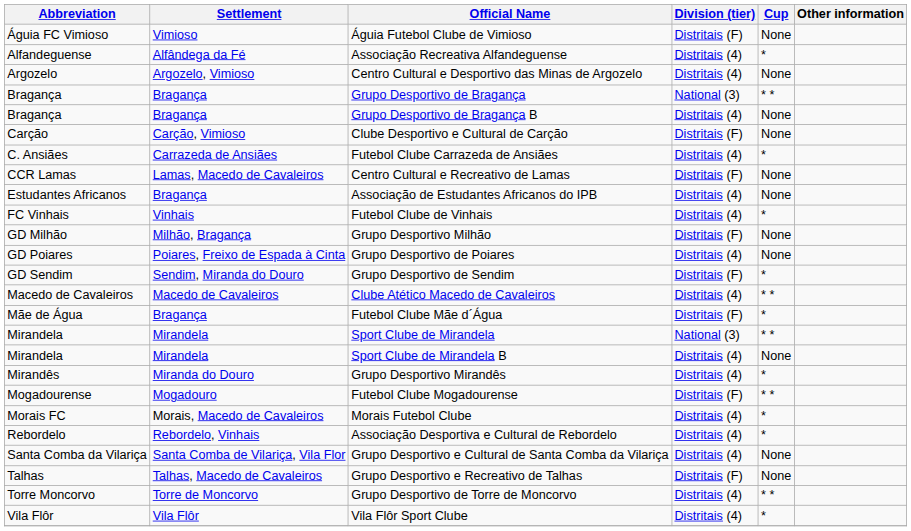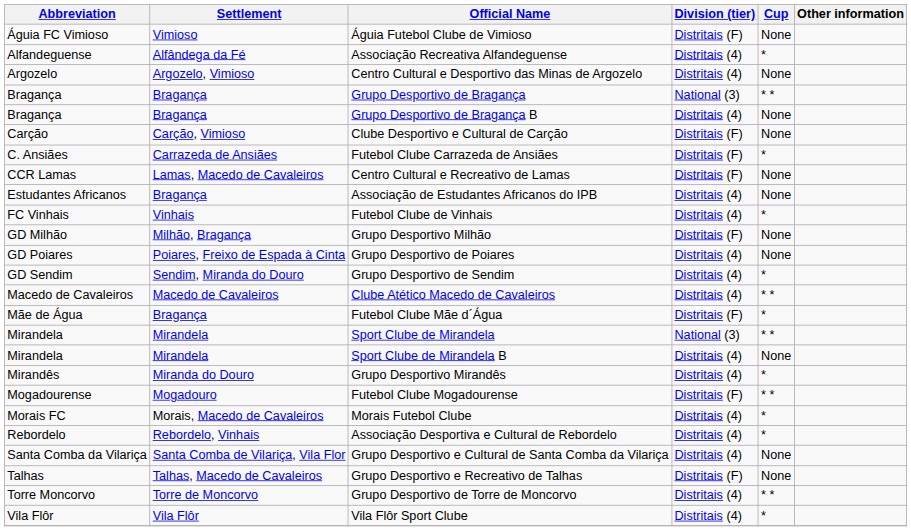 <table class="wikitable" style="text-align:left">
 <tr>
 <th style= width="120px"><a href='#'>Abbreviation</a></th>
 <th style= width="200px"><a href='#'>Settlement</a></th>
 <th style= width="300px"><a href='#'>Official Name</a></th>
 <th style= width="120px"><a href='#'>Division (tier)</a></th>
 <th style= width="40px"><a href='#'>Cup</a></th>
 <th style= width="200px">Other information</th>
 </tr>
 <tr>
 <td>Águia FC Vimioso</td>
 <td><a href='#'>Vimioso</a></td>
 <td>Águia Futebol Clube de Vimioso</td>
 <td><a href='#'>Distritais</a> (F)</td>
 <td>None</td>
 <td></td>
 </tr>
 <tr>
 <td>Alfandeguense</td>
 <td><a href='#'>Alfândega da Fé</a></td>
 <td>Associação Recreativa Alfandeguense</td>
 <td><a href='#'>Distritais</a> (4)</td>
 <td>*</td>
 <td></td>
 </tr>
 <tr>
 <td>Argozelo</td>
 <td><a href='#'>Argozelo</a>, <a href='#'>Vimioso</a></td>
 <td>Centro Cultural e Desportivo das Minas de Argozelo</td>
 <td><a href='#'>Distritais</a> (4)</td>
 <td>None</td>
 <td></td>
 </tr>
 <tr>
 <td>Bragança</td>
 <td><a href='#'>Bragança</a></td>
 <td><a href='#'>Grupo Desportivo de Bragança</a></td>
 <td><a href='#'>National</a> (3)</td>
 <td>* *</td>
 <td></td>
 </tr>
 <tr>
 <td>Bragança</td>
 <td><a href='#'>Bragança</a></td>
 <td><a href='#'>Grupo Desportivo de Bragança</a> B</td>
 <td><a href='#'>Distritais</a> (4)</td>
 <td>None</td>
 <td></td>
 </tr>
 <tr>
 <td>Carção</td>
 <td><a href='#'>Carção</a>, <a href='#'>Vimioso</a></td>
 <td>Clube Desportivo e Cultural de Carção</td>
 <td><a href='#'>Distritais</a> (F)</td>
 <td>None</td>
 <td></td>
 </tr>
 <tr>
 <td>C. Ansiães</td>
 <td><a href='#'>Carrazeda de Ansiães</a></td>
 <td>Futebol Clube Carrazeda de Ansiães</td>
-<td><a href='#'>Distritais</a> (4)</td>
+<td><a href='#'>Distritais</a> (F)</td>
 <td>*</td>
 <td></td>
 </tr>
 <tr>
 <td>CCR Lamas</td>
 <td><a href='#'>Lamas</a>, <a href='#'>Macedo de Cavaleiros</a></td>
 <td>Centro Cultural e Recreativo de Lamas</td>
 <td><a href='#'>Distritais</a> (F)</td>
 <td>None</td>
 <td></td>
 </tr>
 <tr>
 <td>Estudantes Africanos</td>
 <td><a href='#'>Bragança</a></td>
 <td>Associação de Estudantes Africanos do IPB</td>
 <td><a href='#'>Distritais</a> (4)</td>
 <td>None</td>
 <td></td>
 </tr>
 <tr>
 <td>FC Vinhais</td>
 <td><a href='#'>Vinhais</a></td>
 <td>Futebol Clube de Vinhais</td>
 <td><a href='#'>Distritais</a> (4)</td>
 <td>*</td>
 <td></td>
 </tr>
 <tr>
 <td>GD Milhão</td>
 <td><a href='#'>Milhão</a>, <a href='#'>Bragança</a></td>
 <td>Grupo Desportivo Milhão</td>
 <td><a href='#'>Distritais</a> (F)</td>
 <td>None</td>
 <td></td>
 </tr>
 <tr>
 <td>GD Poiares</td>
 <td><a href='#'>Poiares</a>, <a href='#'>Freixo de Espada à Cinta</a></td>
 <td>Grupo Desportivo de Poiares</td>
 <td><a href='#'>Distritais</a> (4)</td>
 <td>None</td>
 <td></td>
 </tr>
 <tr>
 <td>GD Sendim</td>
 <td><a href='#'>Sendim</a>, <a href='#'>Miranda do Douro</a></td>
 <td>Grupo Desportivo de Sendim</td>
-<td><a href='#'>Distritais</a> (F)</td>
+<td><a href='#'>Distritais</a> (4)</td>
 <td>*</td>
 <td></td>
 </tr>
 <tr>
 <td>Macedo de Cavaleiros</td>
 <td><a href='#'>Macedo de Cavaleiros</a></td>
 <td><a href='#'>Clube Atético Macedo de Cavaleiros</a></td>
 <td><a href='#'>Distritais</a> (4)</td>
 <td>* *</td>
 <td></td>
 </tr>
 <tr>
 <td>Mãe de Água</td>
 <td><a href='#'>Bragança</a></td>
 <td>Futebol Clube Mãe d´Água</td>
 <td><a href='#'>Distritais</a> (F)</td>
 <td>*</td>
 <td></td>
 </tr>
 <tr>
 <td>Mirandela</td>
 <td><a href='#'>Mirandela</a></td>
 <td><a href='#'>Sport Clube de Mirandela</a></td>
 <td><a href='#'>National</a> (3)</td>
 <td>* *</td>
 <td></td>
 </tr>
 <tr>
 <td>Mirandela</td>
 <td><a href='#'>Mirandela</a></td>
 <td><a href='#'>Sport Clube de Mirandela</a> B</td>
 <td><a href='#'>Distritais</a> (4)</td>
 <td>None</td>
 <td></td>
 </tr>
 <tr>
 <td>Mirandês</td>
 <td><a href='#'>Miranda do Douro</a></td>
 <td>Grupo Desportivo Mirandês</td>
 <td><a href='#'>Distritais</a> (4)</td>
 <td>*</td>
 <td></td>
 </tr>
 <tr>
 <td>Mogadourense</td>
 <td><a href='#'>Mogadouro</a></td>
 <td>Futebol Clube Mogadourense</td>
 <td><a href='#'>Distritais</a> (F)</td>
 <td>* *</td>
 <td></td>
 </tr>
 <tr>
 <td>Morais FC</td>
 <td>Morais, <a href='#'>Macedo de Cavaleiros</a></td>
 <td>Morais Futebol Clube</td>
 <td><a href='#'>Distritais</a> (4)</td>
 <td>*</td>
 <td></td>
 </tr>
 <tr>
 <td>Rebordelo</td>
 <td><a href='#'>Rebordelo</a>, <a href='#'>Vinhais</a></td>
 <td>Associação Desportiva e Cultural de Rebordelo</td>
 <td><a href='#'>Distritais</a> (4)</td>
 <td>*</td>
 <td></td>
 </tr>
 <tr>
 <td>Santa Comba da Vilariça</td>
 <td><a href='#'>Santa Comba de Vilariça</a>, <a href='#'>Vila Flor</a></td>
 <td>Grupo Desportivo e Cultural de Santa Comba da Vilariça</td>
 <td><a href='#'>Distritais</a> (4)</td>
 <td>None</td>
 <td></td>
 </tr>
 <tr>
 <td>Talhas</td>
 <td><a href='#'>Talhas</a>, <a href='#'>Macedo de Cavaleiros</a></td>
 <td>Grupo Desportivo e Recreativo de Talhas</td>
 <td><a href='#'>Distritais</a> (F)</td>
 <td>None</td>
 <td></td>
 </tr>
 <tr>
 <td>Torre Moncorvo</td>
 <td><a href='#'>Torre de Moncorvo</a></td>
 <td>Grupo Desportivo de Torre de Moncorvo</td>
 <td><a href='#'>Distritais</a> (4)</td>
 <td>* *</td>
 <td></td>
 </tr>
 <tr>
 <td>Vila Flôr</td>
 <td><a href='#'>Vila Flôr</a></td>
 <td>Vila Flôr Sport Clube</td>
 <td><a href='#'>Distritais</a> (4)</td>
 <td>*</td>
 <td></td>
 </tr>
 <tr>
 </tr>
 </table>
